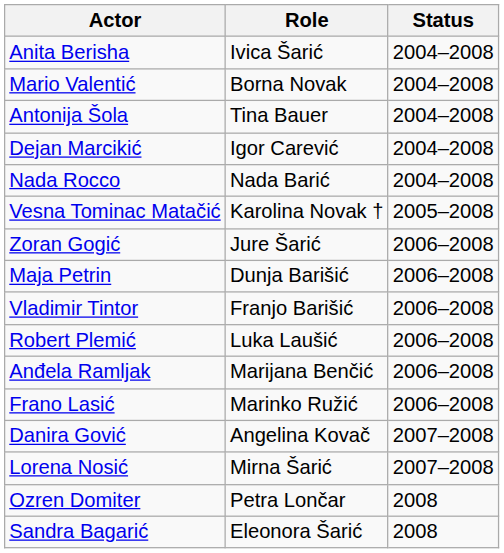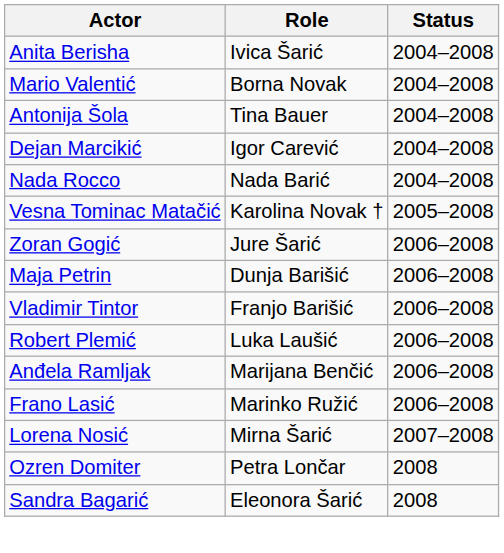 <table class="wikitable">
 <tr>
 <th>Actor</th>
 <th>Role</th>
 <th>Status</th>
 </tr>
 <tr>
 <td><a href='#'>Anita Berisha</a></td>
 <td>Ivica Šarić</td>
 <td>2004–2008</td>
 </tr>
 <tr>
 <td><a href='#'>Mario Valentić</a></td>
 <td>Borna Novak</td>
 <td>2004–2008</td>
 </tr>
 <tr>
 <td><a href='#'>Antonija Šola</a></td>
 <td>Tina Bauer</td>
 <td>2004–2008</td>
 </tr>
 <tr>
 <td><a href='#'>Dejan Marcikić</a></td>
 <td>Igor Carević</td>
 <td>2004–2008</td>
 </tr>
 <tr>
 <td><a href='#'>Nada Rocco</a></td>
 <td>Nada Barić</td>
 <td>2004–2008</td>
 </tr>
 <tr>
 <td><a href='#'>Vesna Tominac Matačić</a></td>
 <td>Karolina Novak †</td>
 <td>2005–2008</td>
 </tr>
 <tr>
 <td><a href='#'>Zoran Gogić</a></td>
 <td>Jure Šarić</td>
 <td>2006–2008</td>
 </tr>
 <tr>
 <td><a href='#'>Maja Petrin</a></td>
 <td>Dunja Barišić</td>
 <td>2006–2008</td>
 </tr>
 <tr>
 <td><a href='#'>Vladimir Tintor</a></td>
 <td>Franjo Barišić</td>
 <td>2006–2008</td>
 </tr>
 <tr>
 <td><a href='#'>Robert Plemić</a></td>
 <td>Luka Laušić</td>
 <td>2006–2008</td>
 </tr>
 <tr>
 <td><a href='#'>Anđela Ramljak</a></td>
 <td>Marijana Benčić</td>
 <td>2006–2008</td>
 </tr>
 <tr>
 <td><a href='#'>Frano Lasić</a></td>
 <td>Marinko Ružić</td>
 <td>2006–2008</td>
 </tr>
 <tr>
-<td><a href='#'>Danira Gović</a></td>
-<td>Angelina Kovač</td>
-<td>2007–2008</td>
-</tr>
-<tr>
 <td><a href='#'>Lorena Nosić</a></td>
 <td>Mirna Šarić</td>
 <td>2007–2008</td>
 </tr>
 <tr>
 <td><a href='#'>Ozren Domiter</a></td>
 <td>Petra Lončar</td>
 <td>2008</td>
 </tr>
 <tr>
 <td><a href='#'>Sandra Bagarić</a></td>
 <td>Eleonora Šarić</td>
 <td>2008</td>
 </tr>
 </table>
